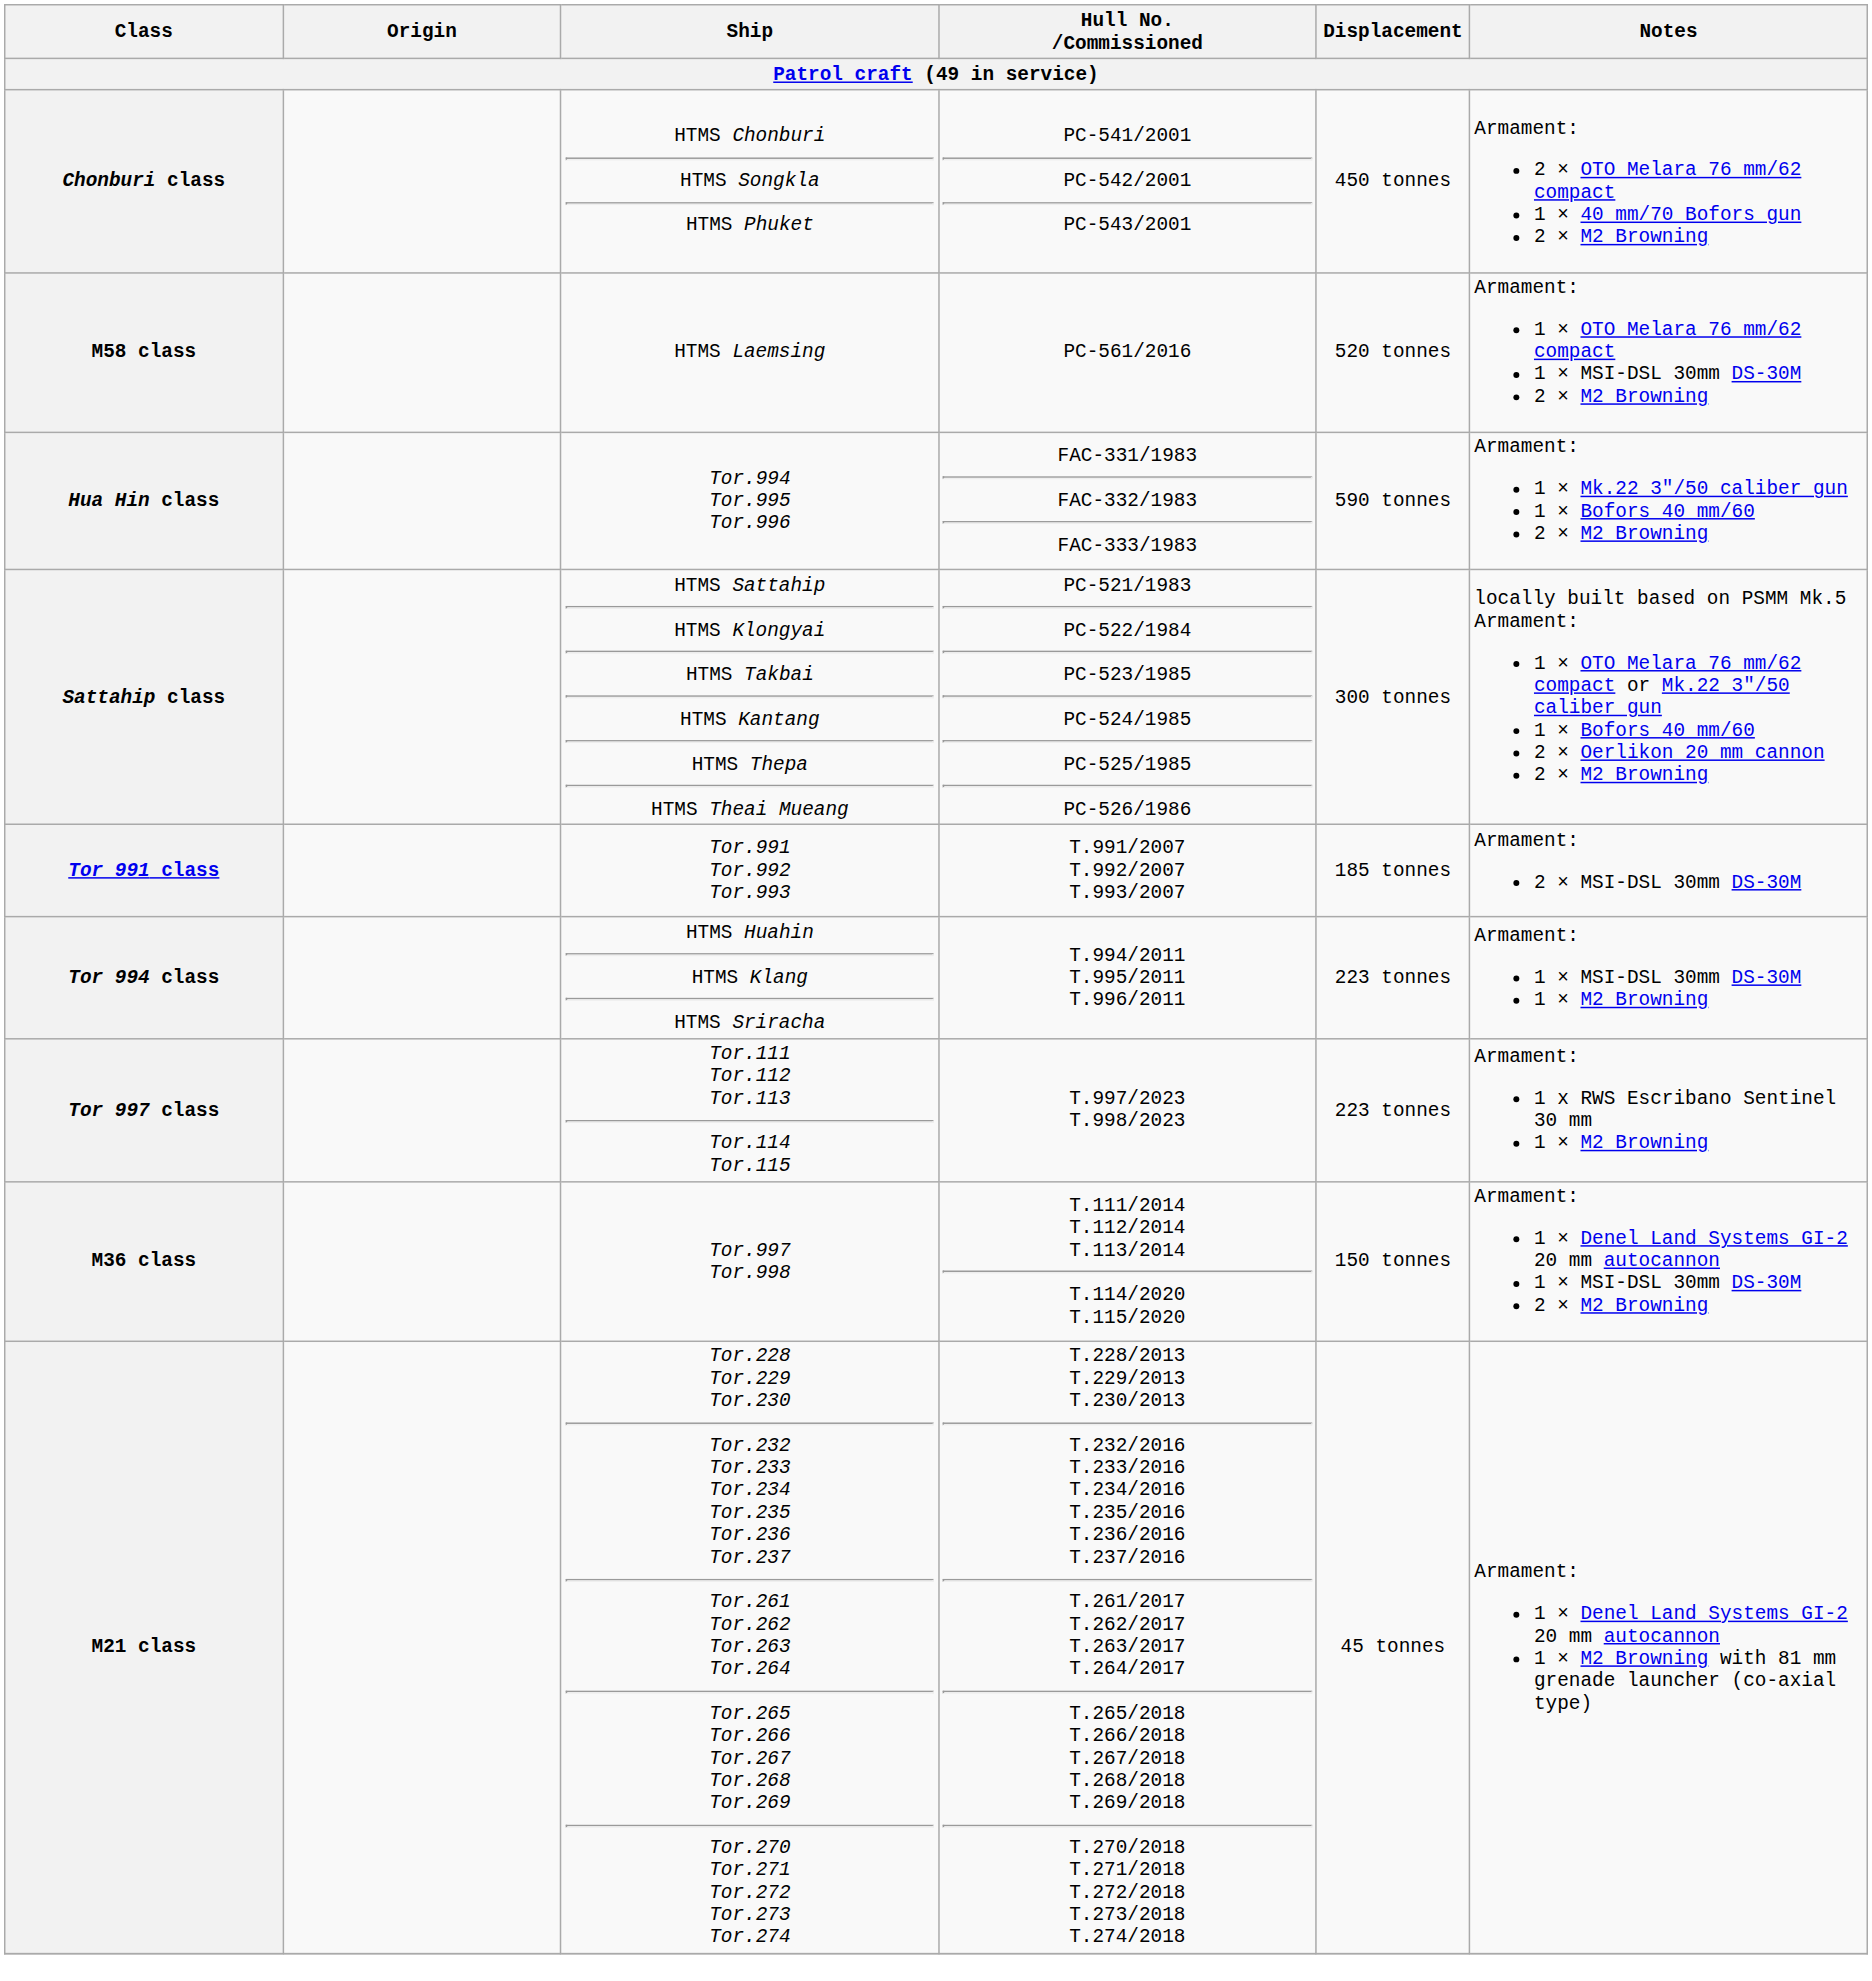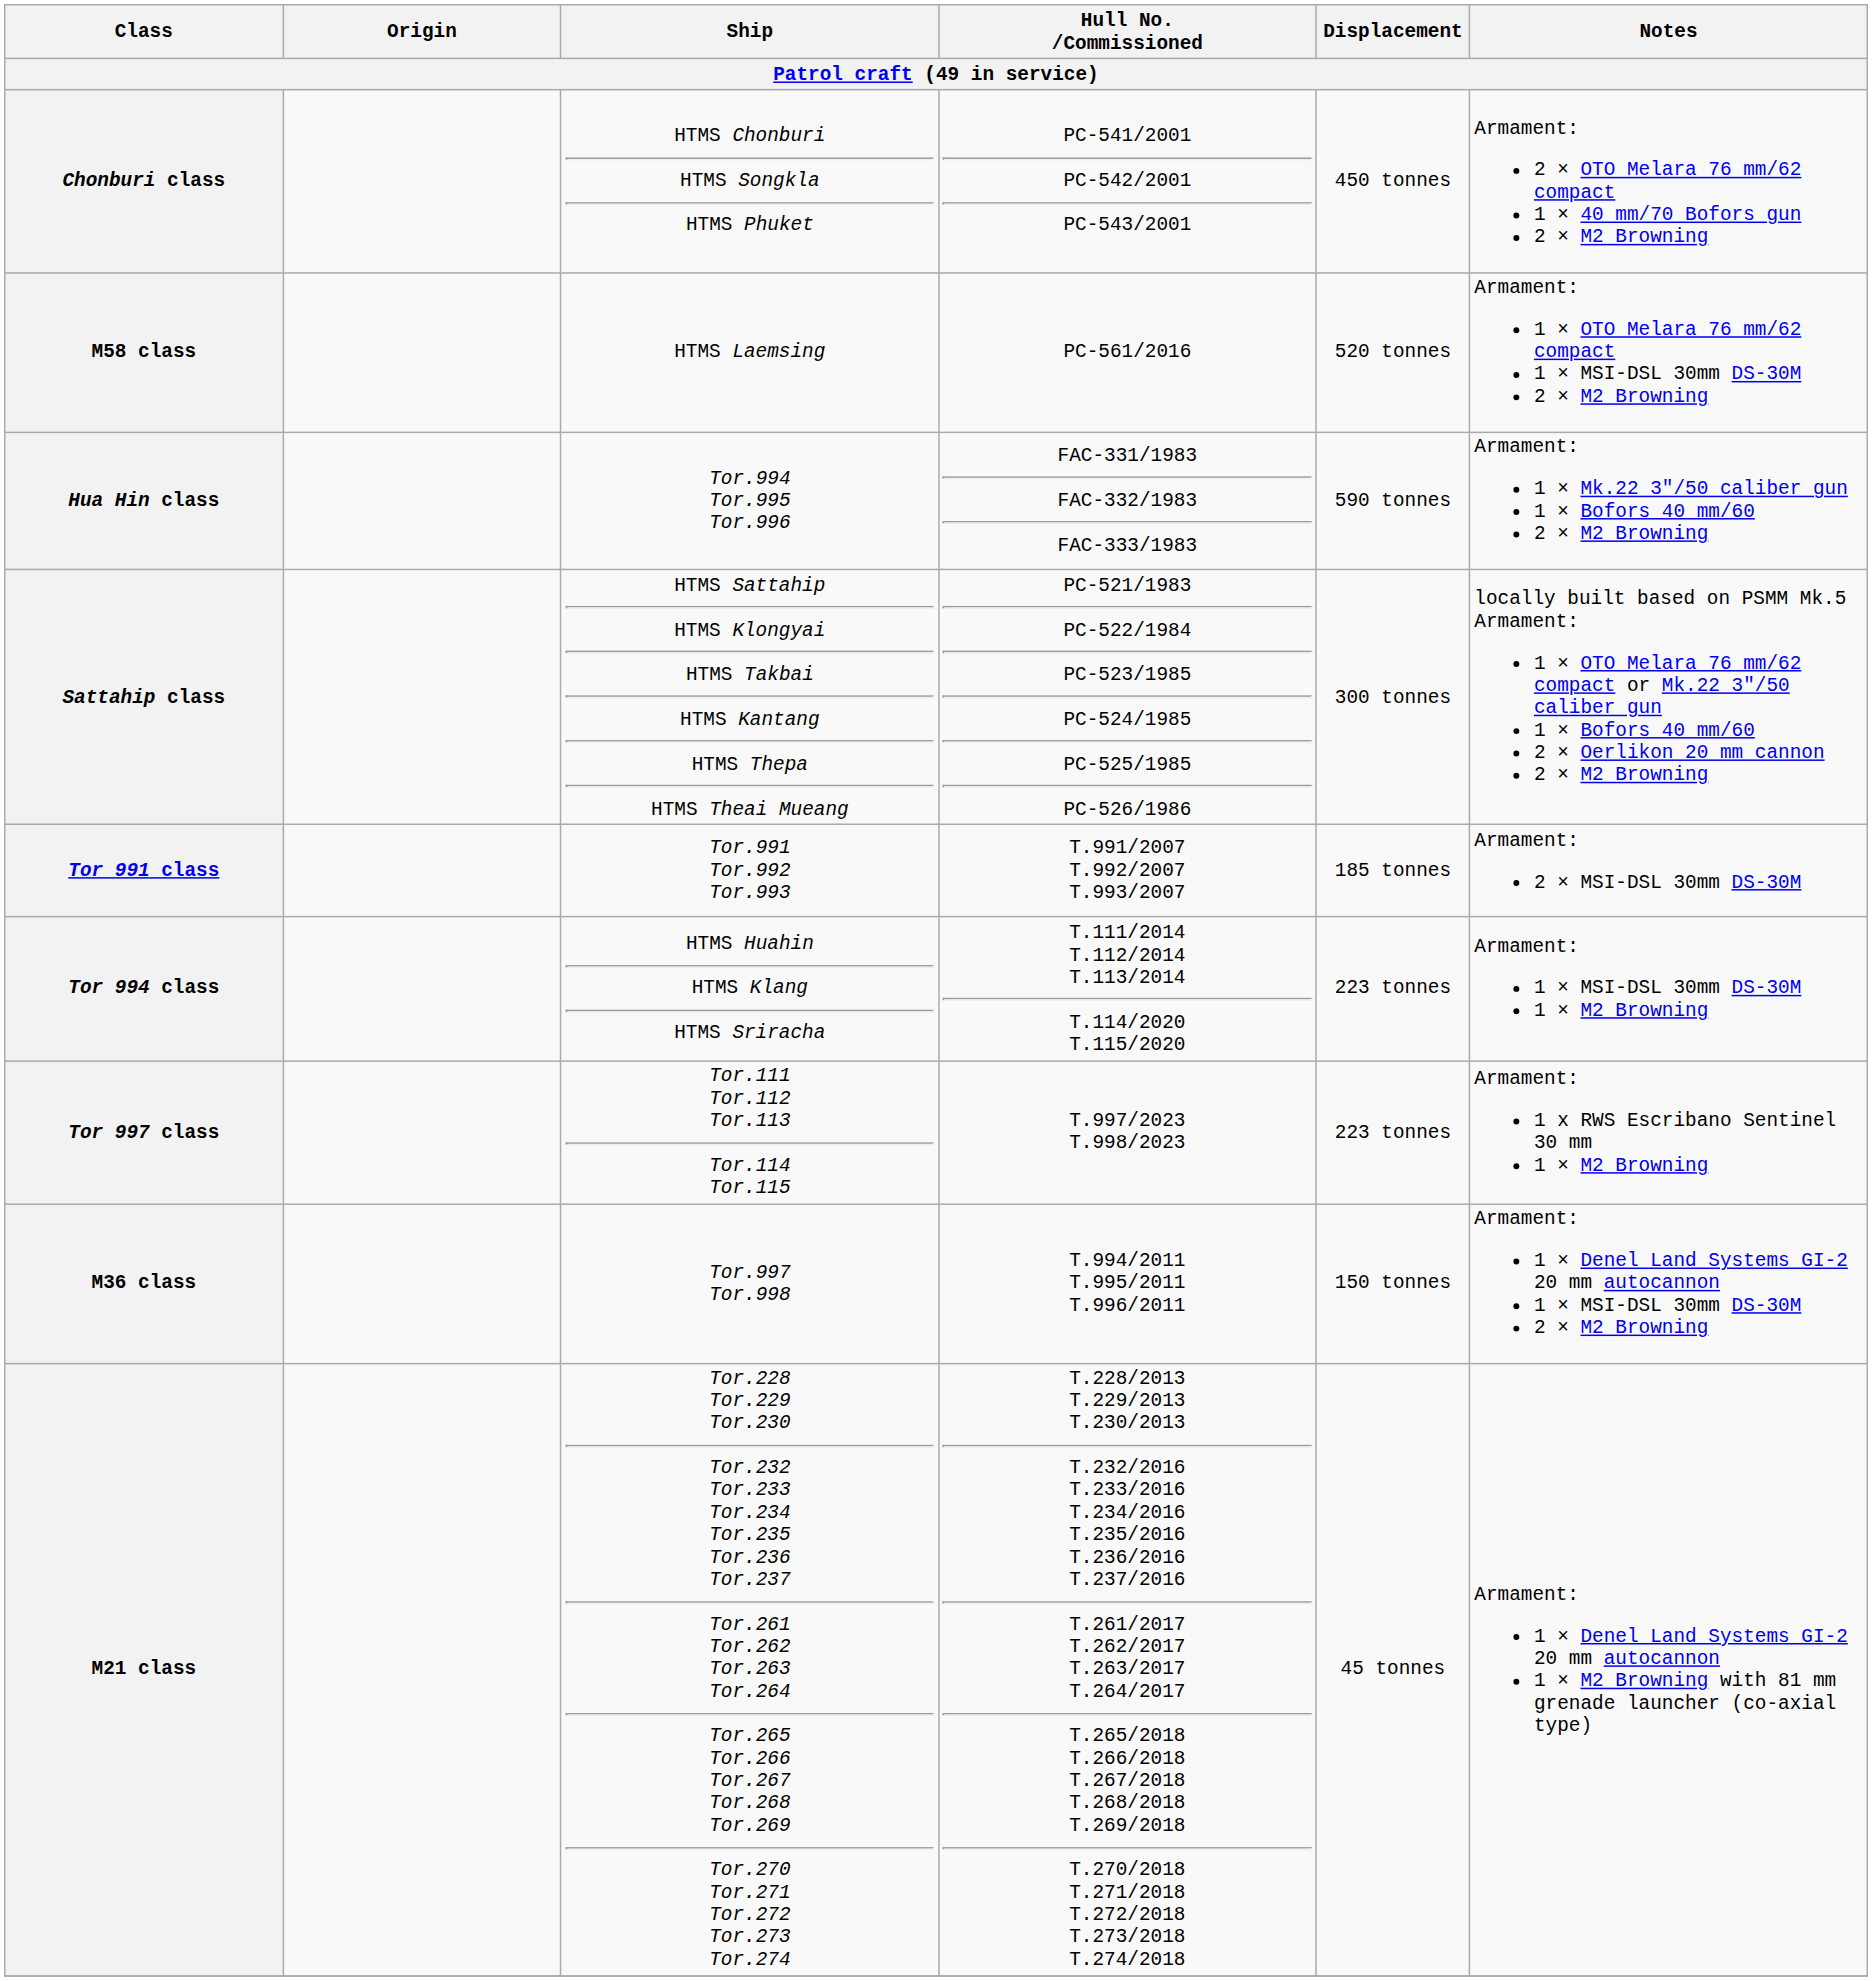 <table class="wikitable">
 <tr>
 <th style="text-align:centre; width:14%;">Class</th>
 <th style="text-align:centre; width:14%;">Origin</th>
 <th style="text-align:centre; width:17%;">Ship</th>
 <th style="text-align:center; width:12%;">Hull No.<br>/Commissioned</th>
 <th style="text-align:centre; width:4%;">Displacement</th>
 <th style="text-align:centre; width:20%;">Notes</th>
 </tr>
 <tr>
 <th colspan="7"><a href='#'>Patrol craft</a> (49 in service)</th>
 </tr>
 <tr>
 <th style="text-align:centre;"><em>Chonburi</em> class</th>
 <td></td>
 <td ! style="text-align:center;">HTMS <em>Chonburi</em><hr>HTMS <em>Songkla</em><hr>HTMS <em>Phuket</em></td>
 <td ! style="text-align:center;">PC-541/2001<hr>PC-542/2001<hr>PC-543/2001</td>
 <td ! style="text-align:center;">450 tonnes</td>
 <td><br>Armament:<ul><li>2 × <a href='#'>OTO Melara 76 mm/62 compact</a></li><li>1 × <a href='#'>40 mm/70 Bofors gun</a></li><li>2 × <a href='#'>M2 Browning</a></li></ul></td>
 </tr>
 <tr>
 <th style="text-align:centre; width:12%;">M58 class</th>
 <td></td>
 <td ! style="text-align:center;">HTMS <em>Laemsing</em></td>
 <td ! style="text-align:center;">PC-561/2016</td>
 <td ! style="text-align:center;">520 tonnes</td>
 <td>Armament:<br><ul><li>1 × <a href='#'>OTO Melara 76 mm/62 compact</a></li><li>1 × MSI-DSL 30mm <a href='#'>DS-30M</a></li><li>2 × <a href='#'>M2 Browning</a></li></ul></td>
 </tr>
 <tr>
 <th style="text-align:centre;"><em>Hua Hin</em> class</th>
 <td></td>
 <td ! style="text-align:center;"><em>Tor.994</em><br><em>Tor.995</em><br><em>Tor.996</em></td>
 <td ! style="text-align:center;">FAC-331/1983<hr>FAC-332/1983<hr>FAC-333/1983</td>
 <td ! style="text-align:center;">590 tonnes</td>
 <td>Armament:<br><ul><li>1 × <a href='#'>Mk.22 3"/50 caliber gun</a></li><li>1 × <a href='#'>Bofors 40 mm/60</a></li><li>2 × <a href='#'>M2 Browning</a></li></ul></td>
 </tr>
 <tr>
 <th style="text-align:centre;"><em>Sattahip</em> class</th>
 <td></td>
 <td ! style="text-align:center;">HTMS <em>Sattahip</em><hr>HTMS <em>Klongyai</em><hr>HTMS <em>Takbai</em><hr>HTMS <em>Kantang</em><hr>HTMS <em>Thepa</em><hr>HTMS <em>Theai Mueang</em></td>
 <td ! style="text-align:center;">PC-521/1983<hr>PC-522/1984<hr>PC-523/1985<hr>PC-524/1985<hr>PC-525/1985<hr>PC-526/1986</td>
 <td ! style="text-align:center;">300 tonnes</td>
 <td>locally built based on PSMM Mk.5<br>Armament:<ul><li>1 × <a href='#'>OTO Melara 76 mm/62 compact</a> or <a href='#'>Mk.22 3"/50 caliber gun</a></li><li>1 × <a href='#'>Bofors 40 mm/60</a></li><li>2 × <a href='#'>Oerlikon 20 mm cannon</a></li><li>2 × <a href='#'>M2 Browning</a></li></ul></td>
 </tr>
 <tr>
 <th style="text-align:centre;"><a href='#'><em>Tor 991</em> class</a></th>
 <td></td>
 <td ! style="text-align:center;"><em>Tor.991</em><br><em>Tor.992</em><br><em>Tor.993</em></td>
 <td ! style="text-align:center;">T.991/2007<br>T.992/2007<br>T.993/2007</td>
 <td ! style="text-align:center;">185 tonnes</td>
 <td>Armament:<br><ul><li>2 × MSI-DSL 30mm <a href='#'>DS-30M</a></li></ul></td>
 </tr>
 <tr>
 <th style="text-align:centre;"><em>Tor 994</em> class</th>
 <td></td>
 <td ! style="text-align:center;">HTMS <em>Huahin</em><hr>HTMS <em>Klang</em><hr>HTMS <em>Sriracha</em></td>
-<td ! style="text-align:center;">T.994/2011<br>T.995/2011<br>T.996/2011</td>
+<td ! style="text-align:center;">T.111/2014<br>T.112/2014<br>T.113/2014<hr>T.114/2020<br>T.115/2020</td>
 <td ! style="text-align:center;">223 tonnes</td>
 <td>Armament:<br><ul><li>1 × MSI-DSL 30mm <a href='#'>DS-30M</a></li><li>1 × <a href='#'>M2 Browning</a></li></ul></td>
 </tr>
 <tr>
 <th style="text-align:centre;"><em>Tor 997</em> class</th>
 <td></td>
 <td ! style="text-align:center;"><em>Tor.111</em><br><em>Tor.112</em><br><em>Tor.113</em><hr><em>Tor.114</em><br><em>Tor.115</em></td>
 <td ! style="text-align:center;">T.997/2023<br>T.998/2023</td>
 <td ! style="text-align:center;">223 tonnes</td>
 <td>Armament:<br><ul><li>1 x RWS Escribano Sentinel 30 mm</li><li>1 × <a href='#'>M2 Browning</a></li></ul></td>
 </tr>
 <tr>
 <th style="text-align:centre;">M36 class</th>
 <td></td>
 <td ! style="text-align:center;"><em>Tor.997</em><br><em>Tor.998</em></td>
-<td ! style="text-align:center;">T.111/2014<br>T.112/2014<br>T.113/2014<hr>T.114/2020<br>T.115/2020</td>
+<td ! style="text-align:center;">T.994/2011<br>T.995/2011<br>T.996/2011</td>
 <td ! style="text-align:center;">150 tonnes</td>
 <td>Armament:<br><ul><li>1 × <a href='#'>Denel Land Systems GI-2</a> 20 mm <a href='#'>autocannon</a></li><li>1 × MSI-DSL 30mm <a href='#'>DS-30M</a></li><li>2 × <a href='#'>M2 Browning</a></li></ul></td>
 </tr>
 <tr>
 <th style="text-align:centre;">M21 class</th>
 <td></td>
 <td ! style="text-align:center; width:19%;"><em>Tor.228</em><br><em>Tor.229</em><br><em>Tor.230</em><hr><em>Tor.232</em><br><em>Tor.233</em><br><em>Tor.234</em><br><em>Tor.235</em><br><em>Tor.236</em><br><em>Tor.237</em><hr><em>Tor.261</em><br><em>Tor.262</em><br><em>Tor.263</em><br><em>Tor.264</em><hr><em>Tor.265</em><br><em>Tor.266</em><br><em>Tor.267</em><br><em>Tor.268</em><br><em>Tor.269</em><hr><em>Tor.270</em><br><em>Tor.271</em><br><em>Tor.272</em><br><em>Tor.273</em><br><em>Tor.274</em></td>
 <td ! style="text-align:center; width:19%;">T.228/2013<br>T.229/2013<br>T.230/2013<hr>T.232/2016<br>T.233/2016<br>T.234/2016<br>T.235/2016<br>T.236/2016<br>T.237/2016<hr>T.261/2017<br>T.262/2017<br>T.263/2017<br>T.264/2017<hr>T.265/2018<br>T.266/2018<br>T.267/2018<br>T.268/2018<br>T.269/2018<hr>T.270/2018<br>T.271/2018<br>T.272/2018<br>T.273/2018<br>T.274/2018</td>
 <td ! style="text-align:center;">45 tonnes</td>
 <td>Armament:<br><ul><li>1 × <a href='#'>Denel Land Systems GI-2</a> 20 mm <a href='#'>autocannon</a></li><li>1 × <a href='#'>M2 Browning</a> with 81 mm grenade launcher (co-axial type)</li></ul></td>
 </tr>
 <tr>
 </tr>
 </table>
